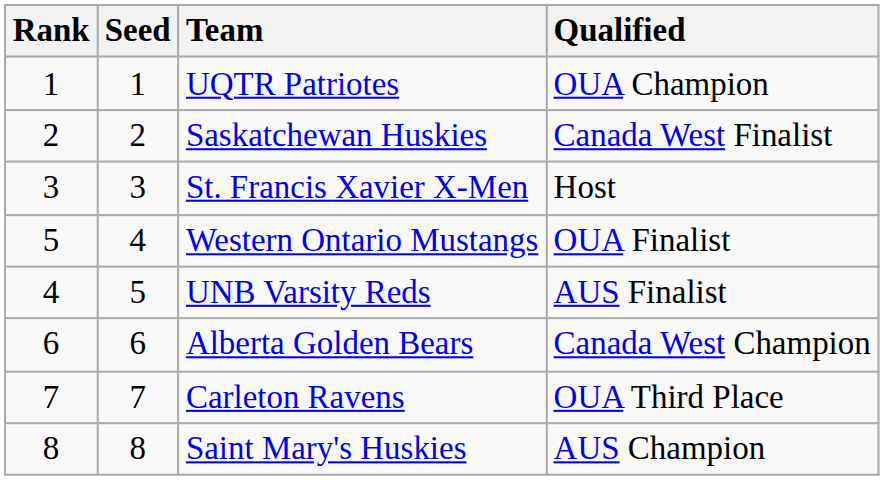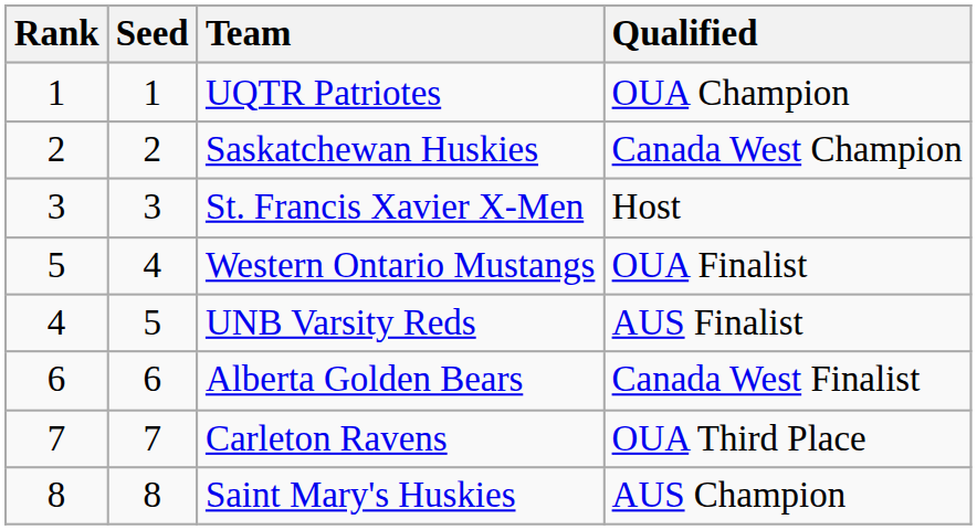 <table class="wikitable sortable" style="text-align: center;">
 <tr style="background:#efefef; text-align:center">
 <th style="text-align:left">Rank</th>
 <th style="text-align:left">Seed</th>
 <th style="text-align:left">Team</th>
 <th style="text-align:left">Qualified</th>
 </tr>
 <tr style="text-align:center">
 <td style="text-align:center">1</td>
 <td style="text-align:center">1</td>
 <td style="text-align:left"><a href='#'>UQTR Patriotes</a></td>
 <td style="text-align:left"><a href='#'>OUA</a> Champion</td>
 </tr>
 <tr style="text-align:center">
 <td style="text-align:center">2</td>
 <td style="text-align:center">2</td>
 <td style="text-align:left"><a href='#'>Saskatchewan Huskies</a></td>
-<td style="text-align:left"><a href='#'>Canada West</a> Finalist</td>
+<td style="text-align:left"><a href='#'>Canada West</a> Champion</td>
 </tr>
 <tr style="text-align:center">
 <td style="text-align:center">3</td>
 <td style="text-align:center">3</td>
 <td style="text-align:left"><a href='#'>St. Francis Xavier X-Men</a></td>
 <td style="text-align:left">Host</td>
 </tr>
 <tr style="text-align:center">
 <td style="text-align:center">5</td>
 <td style="text-align:center">4</td>
 <td style="text-align:left"><a href='#'>Western Ontario Mustangs</a></td>
 <td style="text-align:left"><a href='#'>OUA</a> Finalist</td>
 </tr>
 <tr style="text-align:center">
 <td style="text-align:center">4</td>
 <td style="text-align:center">5</td>
 <td style="text-align:left"><a href='#'>UNB Varsity Reds</a></td>
 <td style="text-align:left"><a href='#'>AUS</a> Finalist</td>
 </tr>
 <tr style="text-align:center">
 <td style="text-align:center">6</td>
 <td style="text-align:center">6</td>
 <td style="text-align:left"><a href='#'>Alberta Golden Bears</a></td>
-<td style="text-align:left"><a href='#'>Canada West</a> Champion</td>
+<td style="text-align:left"><a href='#'>Canada West</a> Finalist</td>
 </tr>
 <tr style="text-align:center">
 <td style="text-align:center">7</td>
 <td style="text-align:center">7</td>
 <td style="text-align:left"><a href='#'>Carleton Ravens</a></td>
 <td style="text-align:left"><a href='#'>OUA</a> Third Place</td>
 </tr>
 <tr style="text-align:center">
 <td style="text-align:center">8</td>
 <td style="text-align:center">8</td>
 <td style="text-align:left"><a href='#'>Saint Mary's Huskies</a></td>
 <td style="text-align:left"><a href='#'>AUS</a> Champion</td>
 </tr>
 </table>
